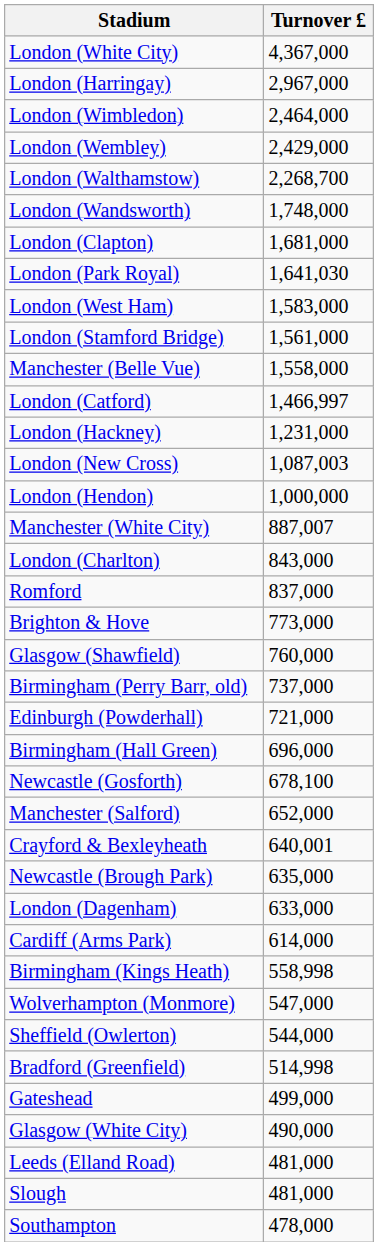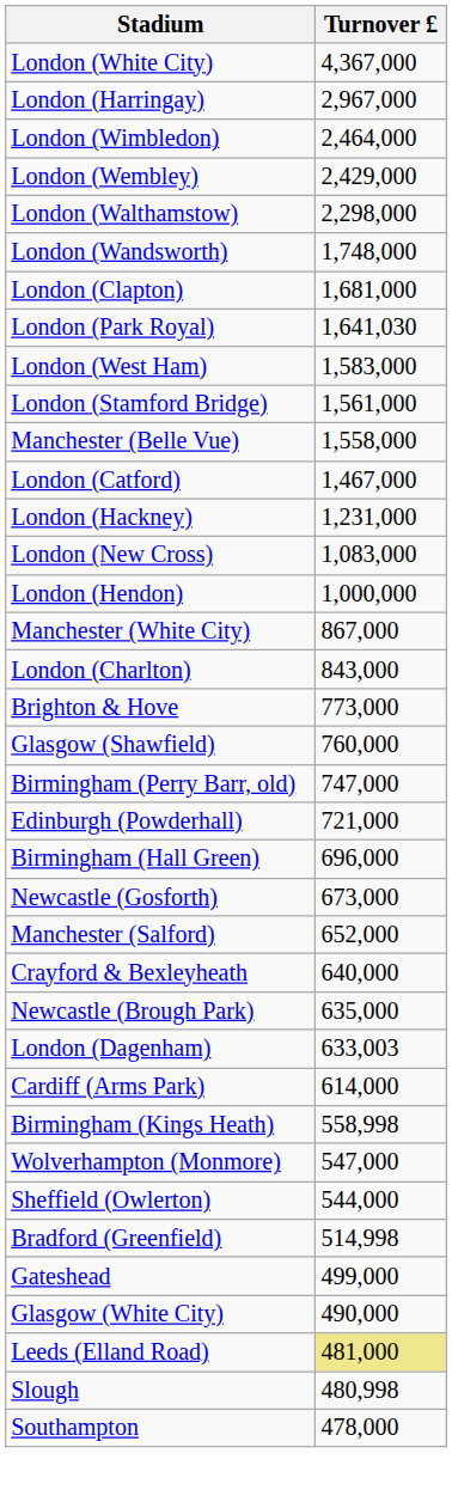 <table class="wikitable">
 <tr>
 <th width=200>Stadium</th>
 <th width=80>Turnover £</th>
 </tr>
 <tr>
 <td><a href='#'>London (White City)</a></td>
 <td>4,367,000</td>
 </tr>
 <tr>
 <td><a href='#'>London (Harringay)</a></td>
 <td>2,967,000</td>
 </tr>
 <tr>
 <td><a href='#'>London (Wimbledon)</a></td>
 <td>2,464,000</td>
 </tr>
 <tr>
 <td><a href='#'>London (Wembley)</a></td>
 <td>2,429,000</td>
 </tr>
 <tr>
 <td><a href='#'>London (Walthamstow)</a></td>
-<td>2,268,700</td>
+<td>2,298,000</td>
 </tr>
 <tr>
 <td><a href='#'>London (Wandsworth)</a></td>
 <td>1,748,000</td>
 </tr>
 <tr>
 <td><a href='#'>London (Clapton)</a></td>
 <td>1,681,000</td>
 </tr>
 <tr>
 <td><a href='#'>London (Park Royal)</a></td>
 <td>1,641,030</td>
 </tr>
 <tr>
 <td><a href='#'>London (West Ham)</a></td>
 <td>1,583,000</td>
 </tr>
 <tr>
 <td><a href='#'>London (Stamford Bridge)</a></td>
 <td>1,561,000</td>
 </tr>
 <tr>
 <td><a href='#'>Manchester (Belle Vue)</a></td>
 <td>1,558,000</td>
 </tr>
 <tr>
 <td><a href='#'>London (Catford)</a></td>
-<td>1,466,997</td>
+<td>1,467,000</td>
 </tr>
 <tr>
 <td><a href='#'>London (Hackney)</a></td>
 <td>1,231,000</td>
 </tr>
 <tr>
 <td><a href='#'>London (New Cross)</a></td>
-<td>1,087,003</td>
+<td>1,083,000</td>
 </tr>
 <tr>
 <td><a href='#'>London (Hendon)</a></td>
 <td>1,000,000</td>
 </tr>
 <tr>
 <td><a href='#'>Manchester (White City)</a></td>
-<td>887,007</td>
+<td>867,000</td>
 </tr>
 <tr>
 <td><a href='#'>London (Charlton)</a></td>
 <td>843,000</td>
-</tr>
-<tr>
-<td><a href='#'>Romford</a></td>
-<td>837,000</td>
 </tr>
 <tr>
 <td><a href='#'>Brighton & Hove</a></td>
 <td>773,000</td>
 </tr>
 <tr>
 <td><a href='#'>Glasgow (Shawfield)</a></td>
 <td>760,000</td>
 </tr>
 <tr>
 <td><a href='#'>Birmingham (Perry Barr, old)</a></td>
-<td>737,000</td>
+<td>747,000</td>
 </tr>
 <tr>
 <td><a href='#'>Edinburgh (Powderhall)</a></td>
 <td>721,000</td>
 </tr>
 <tr>
 <td><a href='#'>Birmingham (Hall Green)</a></td>
 <td>696,000</td>
 </tr>
 <tr>
 <td><a href='#'>Newcastle (Gosforth)</a></td>
-<td>678,100</td>
+<td>673,000</td>
 </tr>
 <tr>
 <td><a href='#'>Manchester (Salford)</a></td>
 <td>652,000</td>
 </tr>
 <tr>
 <td><a href='#'>Crayford & Bexleyheath</a></td>
-<td>640,001</td>
+<td>640,000</td>
 </tr>
 <tr>
 <td><a href='#'>Newcastle (Brough Park)</a></td>
 <td>635,000</td>
 </tr>
 <tr>
 <td><a href='#'>London (Dagenham)</a></td>
-<td>633,000</td>
+<td>633,003</td>
 </tr>
 <tr>
 <td><a href='#'>Cardiff (Arms Park)</a></td>
 <td>614,000</td>
 </tr>
 <tr>
 <td><a href='#'>Birmingham (Kings Heath)</a></td>
 <td>558,998</td>
 </tr>
 <tr>
 <td><a href='#'>Wolverhampton (Monmore)</a></td>
 <td>547,000</td>
 </tr>
 <tr>
 <td><a href='#'>Sheffield (Owlerton)</a></td>
 <td>544,000</td>
 </tr>
 <tr>
 <td><a href='#'>Bradford (Greenfield)</a></td>
 <td>514,998</td>
 </tr>
 <tr>
 <td><a href='#'>Gateshead</a></td>
 <td>499,000</td>
 </tr>
 <tr>
 <td><a href='#'>Glasgow (White City)</a></td>
 <td>490,000</td>
 </tr>
 <tr>
 <td><a href='#'>Leeds (Elland Road)</a></td>
-<td>481,000</td>
+<td style="background: khaki;">481,000</td>
 </tr>
 <tr>
 <td><a href='#'>Slough</a></td>
-<td>481,000</td>
+<td>480,998</td>
 </tr>
 <tr>
 <td><a href='#'>Southampton</a></td>
 <td>478,000</td>
 </tr>
 </table>
